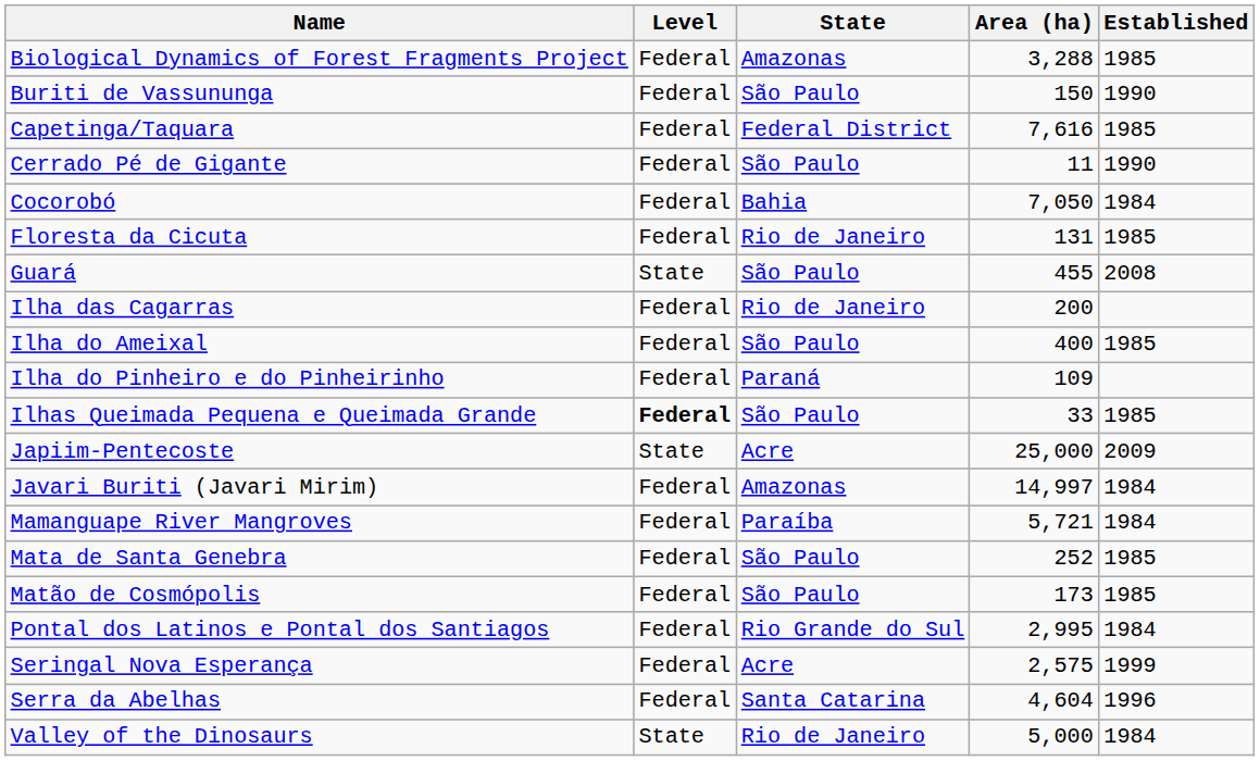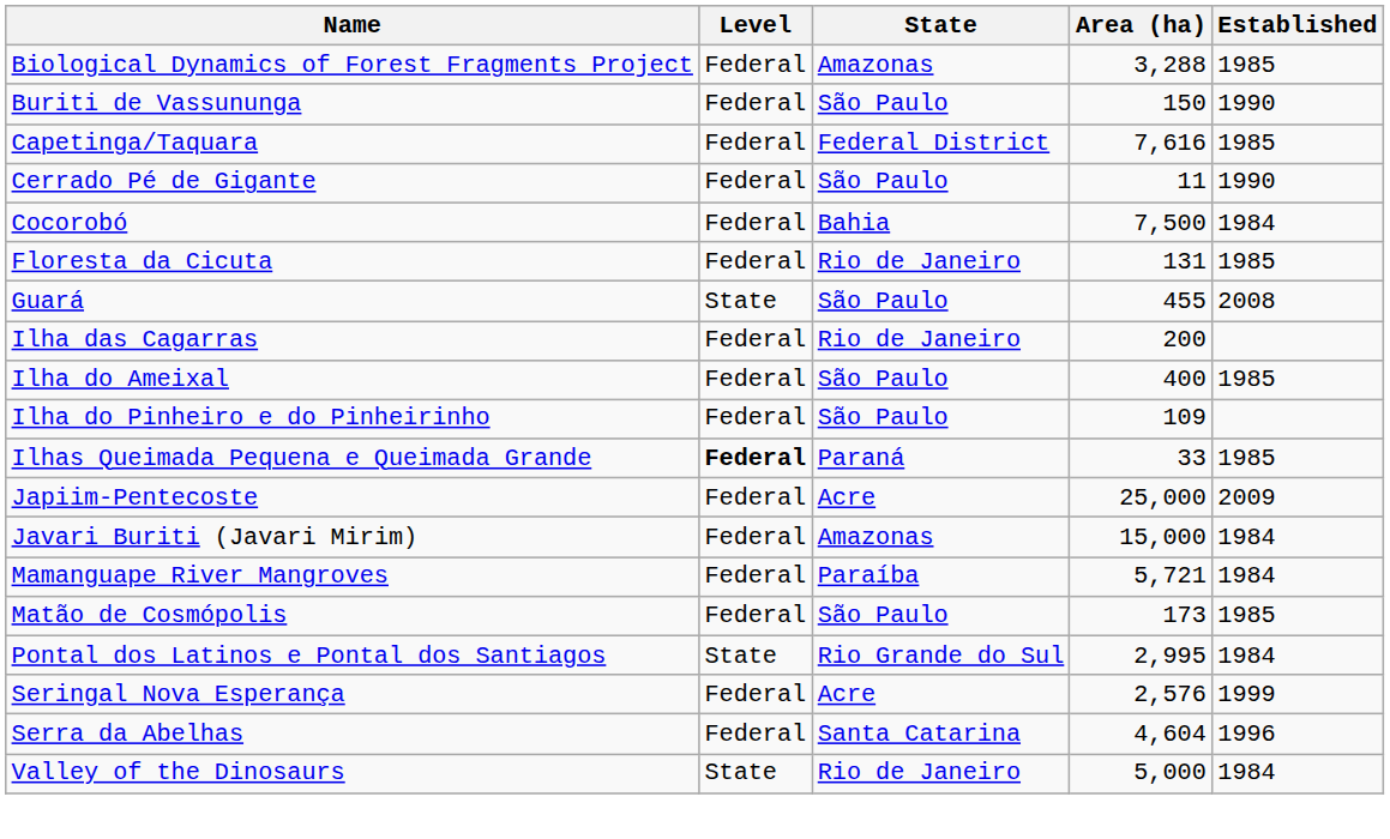 <table class="wikitable sortable">
 <tr>
 <th>Name</th>
 <th>Level</th>
 <th>State</th>
 <th>Area (ha)</th>
 <th>Established</th>
 </tr>
 <tr>
 <td><a href='#'>Biological Dynamics of Forest Fragments Project</a></td>
 <td>Federal</td>
 <td><a href='#'>Amazonas</a></td>
 <td style="text-align:right;">3,288</td>
 <td>1985</td>
 </tr>
 <tr>
 <td><a href='#'>Buriti de Vassununga</a></td>
 <td>Federal</td>
 <td><a href='#'>São Paulo</a></td>
 <td style="text-align:right;">150</td>
 <td>1990</td>
 </tr>
 <tr>
 <td><a href='#'>Capetinga/Taquara</a></td>
 <td>Federal</td>
 <td><a href='#'>Federal District</a></td>
 <td style="text-align:right;">7,616</td>
 <td>1985</td>
 </tr>
 <tr>
 <td><a href='#'>Cerrado Pé de Gigante</a></td>
 <td>Federal</td>
 <td><a href='#'>São Paulo</a></td>
 <td style="text-align:right;">11</td>
 <td>1990</td>
 </tr>
 <tr>
 <td><a href='#'>Cocorobó</a></td>
 <td>Federal</td>
 <td><a href='#'>Bahia</a></td>
-<td style="text-align:right;">7,050</td>
+<td style="text-align:right;">7,500</td>
 <td>1984</td>
 </tr>
 <tr>
 <td><a href='#'>Floresta da Cicuta</a></td>
 <td>Federal</td>
 <td><a href='#'>Rio de Janeiro</a></td>
 <td style="text-align:right;">131</td>
 <td>1985</td>
 </tr>
 <tr>
 <td><a href='#'>Guará</a></td>
 <td>State</td>
 <td><a href='#'>São Paulo</a></td>
 <td style="text-align:right;">455</td>
 <td>2008</td>
 </tr>
 <tr>
 <td><a href='#'>Ilha das Cagarras</a></td>
 <td>Federal</td>
 <td><a href='#'>Rio de Janeiro</a></td>
 <td style="text-align:right;">200</td>
 <td></td>
 </tr>
 <tr>
 <td><a href='#'>Ilha do Ameixal</a></td>
 <td>Federal</td>
 <td><a href='#'>São Paulo</a></td>
 <td style="text-align:right;">400</td>
 <td>1985</td>
 </tr>
 <tr>
 <td><a href='#'>Ilha do Pinheiro e do Pinheirinho</a></td>
 <td>Federal</td>
-<td><a href='#'>Paraná</a></td>
+<td><a href='#'>São Paulo</a></td>
 <td style="text-align:right;">109</td>
 <td></td>
 </tr>
 <tr>
 <td><a href='#'>Ilhas Queimada Pequena e Queimada Grande</a></td>
 <td><strong>Federal</strong></td>
-<td><a href='#'>São Paulo</a></td>
+<td><a href='#'>Paraná</a></td>
 <td style="text-align:right;">33</td>
 <td>1985</td>
 </tr>
 <tr>
 <td><a href='#'>Japiim-Pentecoste</a></td>
-<td>State</td>
+<td>Federal</td>
 <td><a href='#'>Acre</a></td>
 <td style="text-align:right;">25,000</td>
 <td>2009</td>
 </tr>
 <tr>
 <td><a href='#'>Javari Buriti</a> (Javari Mirim)</td>
 <td>Federal</td>
 <td><a href='#'>Amazonas</a></td>
-<td style="text-align:right;">14,997</td>
+<td style="text-align:right;">15,000</td>
 <td>1984</td>
 </tr>
 <tr>
 <td><a href='#'>Mamanguape River Mangroves</a></td>
 <td>Federal</td>
 <td><a href='#'>Paraíba</a></td>
 <td style="text-align:right;">5,721</td>
 <td>1984</td>
 </tr>
 <tr>
-<td><a href='#'>Mata de Santa Genebra</a></td>
-<td>Federal</td>
-<td><a href='#'>São Paulo</a></td>
-<td style="text-align:right;">252</td>
-<td>1985</td>
-</tr>
-<tr>
 <td><a href='#'>Matão de Cosmópolis</a></td>
 <td>Federal</td>
 <td><a href='#'>São Paulo</a></td>
 <td style="text-align:right;">173</td>
 <td>1985</td>
 </tr>
 <tr>
 <td><a href='#'>Pontal dos Latinos e Pontal dos Santiagos</a></td>
-<td>Federal</td>
+<td>State</td>
 <td><a href='#'>Rio Grande do Sul</a></td>
 <td style="text-align:right;">2,995</td>
 <td>1984</td>
 </tr>
 <tr>
 <td><a href='#'>Seringal Nova Esperança</a></td>
 <td>Federal</td>
 <td><a href='#'>Acre</a></td>
-<td style="text-align:right;">2,575</td>
+<td style="text-align:right;">2,576</td>
 <td>1999</td>
 </tr>
 <tr>
 <td><a href='#'>Serra da Abelhas</a></td>
 <td>Federal</td>
 <td><a href='#'>Santa Catarina</a></td>
 <td style="text-align:right;">4,604</td>
 <td>1996</td>
 </tr>
 <tr>
 <td><a href='#'>Valley of the Dinosaurs</a></td>
 <td>State</td>
 <td><a href='#'>Rio de Janeiro</a></td>
 <td style="text-align:right;">5,000</td>
 <td>1984</td>
 </tr>
 </table>
